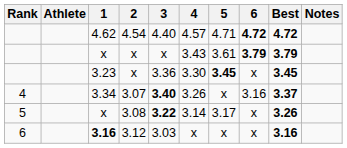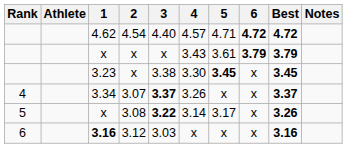 <table class="wikitable sortable" style="text-align:center">
 <tr>
 <th>Rank</th>
 <th>Athlete</th>
 <th>1</th>
 <th>2</th>
 <th>3</th>
 <th>4</th>
 <th>5</th>
 <th>6</th>
 <th>Best</th>
 <th>Notes</th>
 </tr>
 <tr>
 <td></td>
 <td style="text-align:left"></td>
 <td>4.62</td>
 <td>4.54</td>
 <td>4.40</td>
 <td>4.57</td>
 <td>4.71</td>
 <td><strong>4.72</strong></td>
 <td><strong>4.72</strong></td>
 <td></td>
 </tr>
 <tr>
 <td></td>
 <td style="text-align:left"></td>
 <td>x</td>
 <td>x</td>
 <td>x</td>
 <td>3.43</td>
 <td>3.61</td>
 <td><strong>3.79</strong></td>
 <td><strong>3.79</strong></td>
 <td></td>
 </tr>
 <tr>
 <td></td>
 <td style="text-align:left"></td>
 <td>3.23</td>
 <td>x</td>
-<td>3.36</td>
+<td>3.38</td>
 <td>3.30</td>
 <td><strong>3.45</strong></td>
 <td>x</td>
 <td><strong>3.45</strong></td>
 <td></td>
 </tr>
 <tr>
 <td>4</td>
 <td style="text-align:left"></td>
 <td>3.34</td>
 <td>3.07</td>
-<td><strong>3.40</strong></td>
+<td><strong>3.37</strong></td>
 <td>3.26</td>
 <td>x</td>
-<td>3.16</td>
+<td>x</td>
 <td><strong>3.37</strong></td>
 <td></td>
 </tr>
 <tr>
 <td>5</td>
 <td style="text-align:left"></td>
 <td>x</td>
 <td>3.08</td>
 <td><strong>3.22</strong></td>
 <td>3.14</td>
 <td>3.17</td>
 <td>x</td>
 <td><strong>3.26</strong></td>
 <td></td>
 </tr>
 <tr>
 <td>6</td>
 <td style="text-align:left"></td>
 <td><strong>3.16</strong></td>
 <td>3.12</td>
 <td>3.03</td>
 <td>x</td>
 <td>x</td>
 <td>x</td>
 <td><strong>3.16</strong></td>
 <td></td>
 </tr>
 </table>
